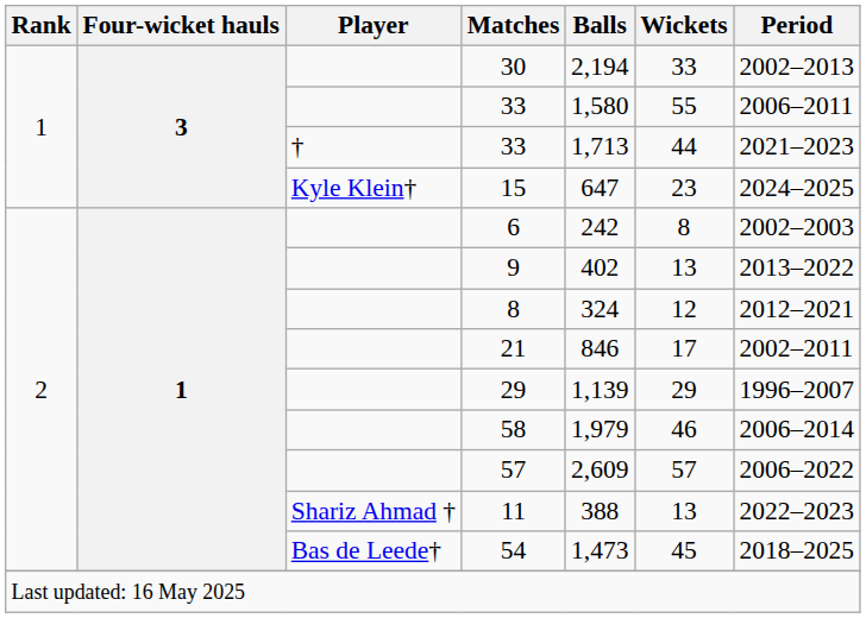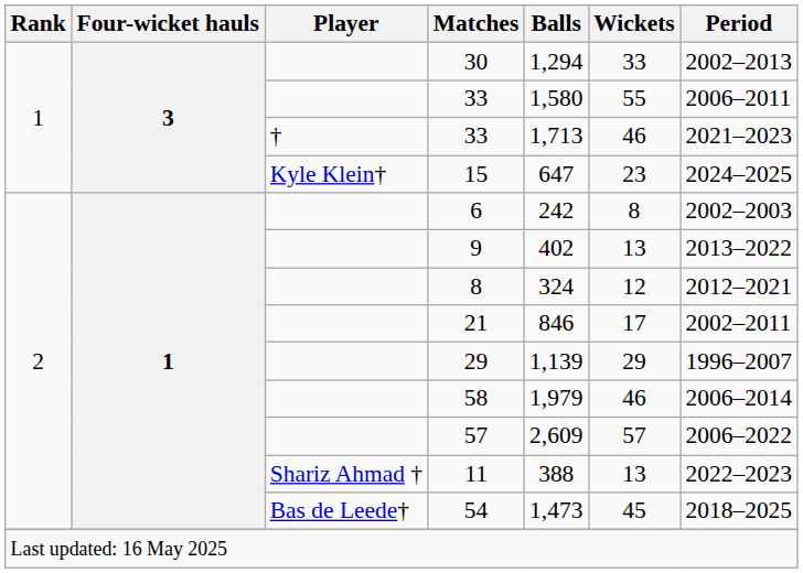 <table class="wikitable plainrowheaders sortable">
 <tr>
 <th scope=col>Rank</th>
 <th scope=col>Four-wicket hauls</th>
 <th scope=col>Player</th>
 <th scope=col>Matches</th>
 <th scope=col>Balls</th>
 <th scope=col>Wickets</th>
 <th scope=col>Period</th>
 </tr>
 <tr>
 <td rowspan="4" align="center">1</td>
 <th rowspan="4" scope="row" style="text-align:center;">3</th>
 <td></td>
 <td align=center>30</td>
-<td align=center>2,194</td>
+<td align=center>1,294</td>
 <td align=center>33</td>
 <td>2002–2013</td>
 </tr>
 <tr>
 <td></td>
 <td align=center>33</td>
 <td align=center>1,580</td>
 <td align=center>55</td>
 <td>2006–2011</td>
 </tr>
 <tr>
 <td>†</td>
 <td align=center>33</td>
 <td align=center>1,713</td>
-<td align=center>44</td>
+<td align=center>46</td>
 <td>2021–2023</td>
 </tr>
 <tr>
 <td><a href='#'>Kyle Klein</a>†</td>
 <td align=center>15</td>
 <td align=center>647</td>
 <td align=center>23</td>
 <td>2024–2025</td>
 </tr>
 <tr>
 <td rowspan="9" align="center">2</td>
 <th rowspan="9" scope="row" style="text-align:center;">1</th>
 <td></td>
 <td align="center">6</td>
 <td align="center">242</td>
 <td align="center">8</td>
 <td>2002–2003</td>
 </tr>
 <tr>
 <td></td>
 <td align="center">9</td>
 <td align="center">402</td>
 <td align="center">13</td>
 <td>2013–2022</td>
 </tr>
 <tr>
 <td></td>
 <td align="center">8</td>
 <td align="center">324</td>
 <td align="center">12</td>
 <td>2012–2021</td>
 </tr>
 <tr>
 <td></td>
 <td align=center>21</td>
 <td align=center>846</td>
 <td align=center>17</td>
 <td>2002–2011</td>
 </tr>
 <tr>
 <td></td>
 <td align=center>29</td>
 <td align=center>1,139</td>
 <td align=center>29</td>
 <td>1996–2007</td>
 </tr>
 <tr>
 <td></td>
 <td align=center>58</td>
 <td align=center>1,979</td>
 <td align=center>46</td>
 <td>2006–2014</td>
 </tr>
 <tr>
 <td></td>
 <td align=center>57</td>
 <td align=center>2,609</td>
 <td align=center>57</td>
 <td>2006–2022</td>
 </tr>
 <tr>
 <td><a href='#'>Shariz Ahmad</a> †</td>
 <td align=center>11</td>
 <td align=center>388</td>
 <td align=center>13</td>
 <td>2022–2023</td>
 </tr>
 <tr>
 <td><a href='#'>Bas de Leede</a>†</td>
 <td align=center>54</td>
 <td align=center>1,473</td>
 <td align=center>45</td>
 <td>2018–2025</td>
 </tr>
 <tr>
 </tr>
 <tr class=sortbottom>
 <td colspan=7><small>Last updated: 16 May 2025</small></td>
 </tr>
 </table>
